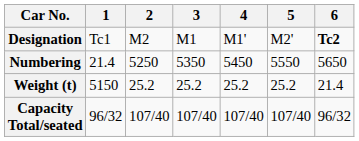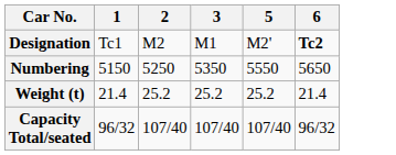 <table class="wikitable">
 <tr>
 <th>Car No.</th>
 <th>1</th>
 <th>2</th>
 <th>3</th>
-<th>4</th>
 <th>5</th>
 <th>6</th>
 </tr>
 <tr>
 <th>Designation</th>
 <td>Tc1</td>
 <td>M2</td>
 <td>M1</td>
-<td>M1'</td>
 <td>M2'</td>
 <td><strong>Tc2</strong></td>
 </tr>
 <tr>
 <th>Numbering</th>
-<td>21.4</td>
+<td>5150</td>
 <td>5250</td>
 <td>5350</td>
-<td>5450</td>
 <td>5550</td>
 <td>5650</td>
 </tr>
 <tr>
 <th>Weight (t)</th>
-<td>5150</td>
-<td>25.2</td>
+<td>21.4</td>
 <td>25.2</td>
 <td>25.2</td>
 <td>25.2</td>
 <td>21.4</td>
 </tr>
 <tr>
 <th>Capacity<br>Total/seated</th>
 <td>96/32</td>
 <td>107/40</td>
 <td>107/40</td>
 <td>107/40</td>
-<td>107/40</td>
 <td>96/32</td>
 </tr>
 </table>
